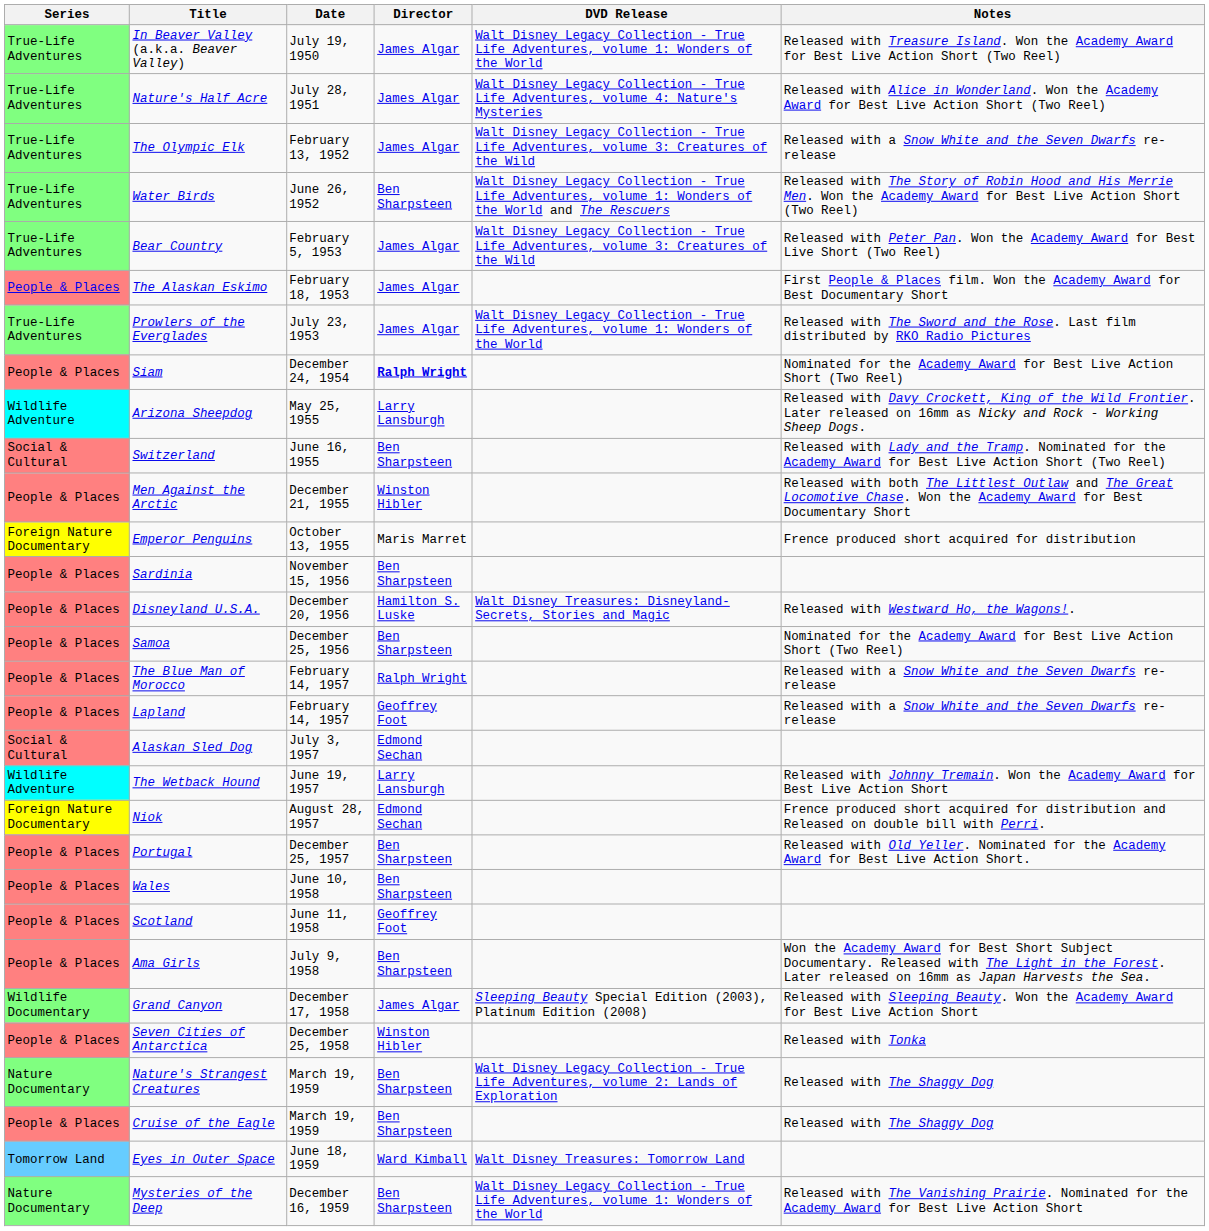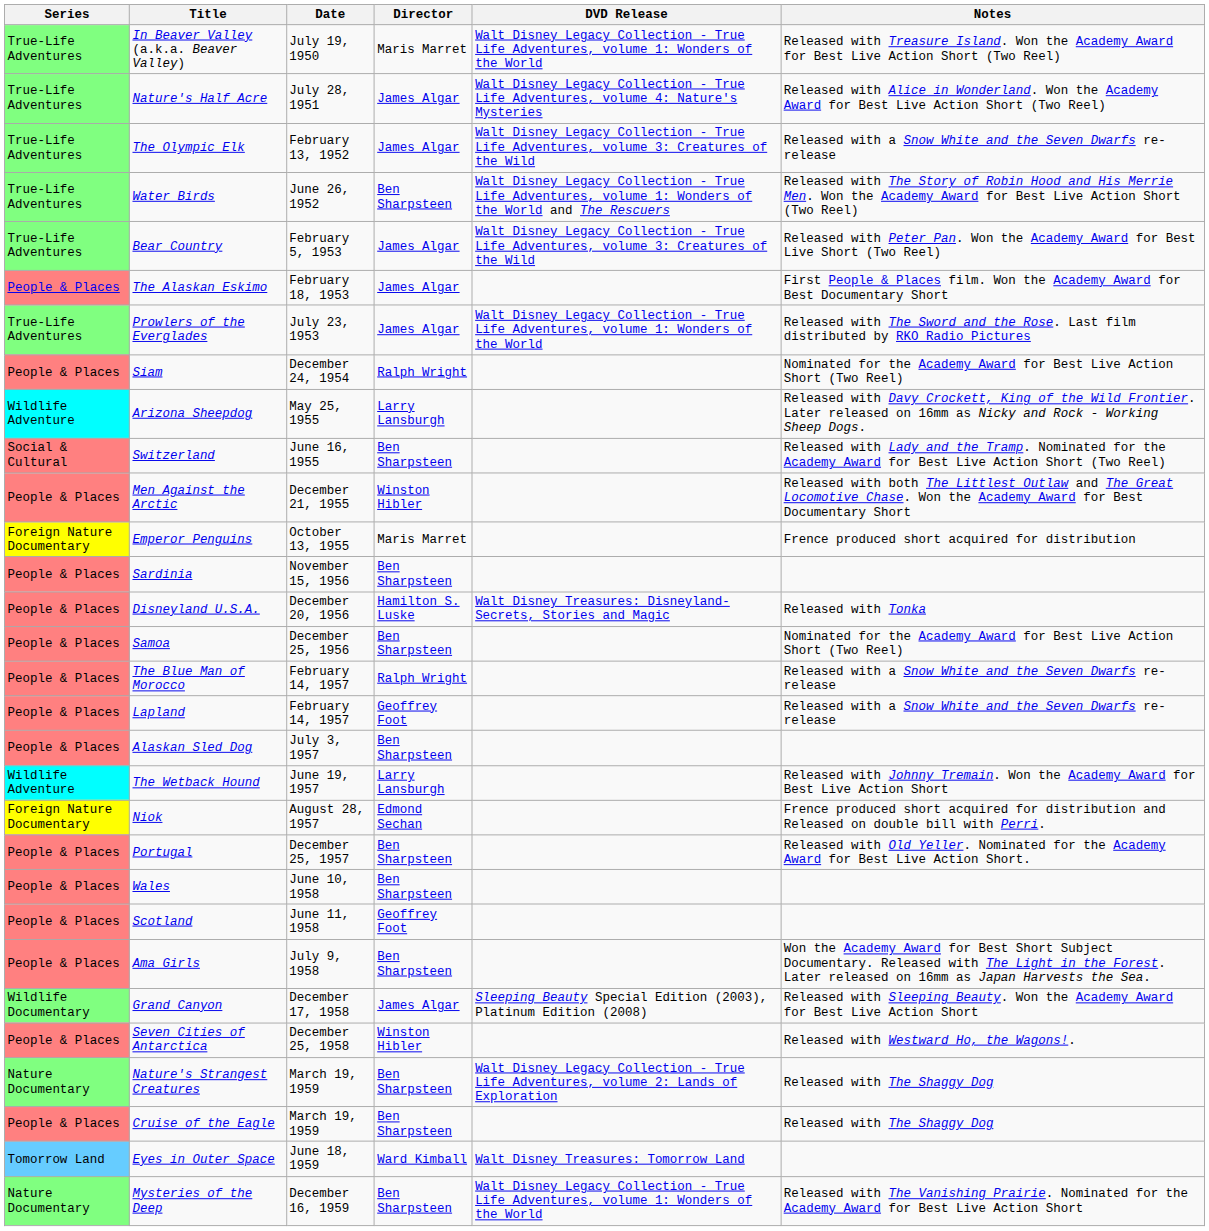 <table class="wikitable sortable">
 <tr>
 <th>Series</th>
 <th>Title</th>
 <th>Date</th>
 <th>Director</th>
 <th>DVD Release</th>
 <th>Notes</th>
 </tr>
 <tr>
 <td bgcolor="#80ff80">True-Life Adventures</td>
 <td><em><a href='#'>In Beaver Valley</a></em> (a.k.a. <em>Beaver Valley</em>)</td>
 <td>July 19, 1950</td>
-<td><a href='#'>James Algar</a></td>
+<td>Maris Marret</td>
 <td><a href='#'>Walt Disney Legacy Collection - True Life Adventures, volume  1: Wonders of the World</a></td>
 <td>Released with <em><a href='#'>Treasure Island</a></em>. Won the <a href='#'>Academy Award</a> for Best Live Action Short (Two Reel)</td>
 </tr>
 <tr>
 <td bgcolor="#80ff80">True-Life Adventures</td>
 <td><em><a href='#'>Nature's Half Acre</a></em></td>
 <td>July 28, 1951</td>
 <td><a href='#'>James Algar</a></td>
 <td><a href='#'>Walt Disney Legacy Collection - True Life Adventures, volume  4: Nature's Mysteries</a></td>
 <td>Released with <em><a href='#'>Alice in Wonderland</a></em>. Won the <a href='#'>Academy Award</a> for Best Live Action Short (Two Reel)</td>
 </tr>
 <tr>
 <td bgcolor="#80ff80">True-Life Adventures</td>
 <td><em><a href='#'>The Olympic Elk</a></em></td>
 <td>February 13, 1952</td>
 <td><a href='#'>James Algar</a></td>
 <td><a href='#'>Walt Disney Legacy Collection - True Life Adventures, volume  3: Creatures of the Wild</a></td>
 <td>Released with a <em><a href='#'>Snow White and the Seven Dwarfs</a></em> re-release</td>
 </tr>
 <tr>
 <td bgcolor="#80ff80">True-Life Adventures</td>
 <td><em><a href='#'>Water Birds</a></em></td>
 <td>June 26, 1952</td>
 <td><a href='#'>Ben Sharpsteen</a></td>
 <td><a href='#'>Walt Disney Legacy Collection - True Life Adventures, volume  1: Wonders of the World</a> and <em><a href='#'>The Rescuers</a></em></td>
 <td>Released with <em><a href='#'>The Story of Robin Hood and His Merrie Men</a></em>. Won the <a href='#'>Academy Award</a> for Best Live Action Short (Two Reel)</td>
 </tr>
 <tr>
 <td bgcolor="#80ff80">True-Life Adventures</td>
 <td><em><a href='#'>Bear Country</a></em></td>
 <td>February 5, 1953</td>
 <td><a href='#'>James Algar</a></td>
 <td><a href='#'>Walt Disney Legacy Collection - True Life Adventures, volume  3: Creatures of the Wild</a></td>
 <td>Released with <em><a href='#'>Peter Pan</a></em>. Won the <a href='#'>Academy Award</a> for Best Live Short (Two Reel)</td>
 </tr>
 <tr>
 <td bgcolor="#ff8080"><a href='#'>People & Places</a></td>
 <td><em><a href='#'>The Alaskan Eskimo</a></em></td>
 <td>February 18, 1953</td>
 <td><a href='#'>James Algar</a></td>
 <td></td>
 <td>First <a href='#'>People & Places</a> film. Won the <a href='#'>Academy Award</a> for Best Documentary Short</td>
 </tr>
 <tr>
 <td bgcolor="#80ff80">True-Life Adventures</td>
 <td><em><a href='#'>Prowlers of the Everglades</a></em></td>
 <td>July 23, 1953</td>
 <td><a href='#'>James Algar</a></td>
 <td><a href='#'>Walt Disney Legacy Collection - True Life Adventures, volume  1: Wonders of the World</a></td>
 <td>Released with <em><a href='#'>The Sword and the Rose</a></em>. Last film distributed by <a href='#'>RKO Radio Pictures</a></td>
 </tr>
 <tr>
 <td bgcolor="#ff8080">People & Places</td>
 <td><em><a href='#'>Siam</a></em></td>
 <td>December 24, 1954</td>
-<td><strong><a href='#'>Ralph Wright</a></strong></td>
+<td><a href='#'>Ralph Wright</a></td>
 <td></td>
 <td>Nominated for the <a href='#'>Academy Award</a> for Best Live Action Short (Two Reel)</td>
 </tr>
 <tr>
 <td bgcolor="#00ffff">Wildlife Adventure</td>
 <td><em><a href='#'>Arizona Sheepdog</a></em></td>
 <td>May 25, 1955</td>
 <td><a href='#'>Larry Lansburgh</a></td>
 <td></td>
 <td>Released with <em><a href='#'>Davy Crockett, King of the Wild Frontier</a></em>. Later released on 16mm as <em>Nicky and Rock - Working Sheep Dogs</em>.</td>
 </tr>
 <tr>
 <td bgcolor="#ff8080">Social & Cultural</td>
 <td><em><a href='#'>Switzerland</a></em></td>
 <td>June 16, 1955</td>
 <td><a href='#'>Ben Sharpsteen</a></td>
 <td></td>
 <td>Released with <em><a href='#'>Lady and the Tramp</a></em>. Nominated for the <a href='#'>Academy Award</a> for Best Live Action Short (Two Reel)</td>
 </tr>
 <tr>
 <td bgcolor="#ff8080">People & Places</td>
 <td><em><a href='#'>Men Against the Arctic</a></em></td>
 <td>December 21, 1955</td>
 <td><a href='#'>Winston Hibler</a></td>
 <td></td>
 <td>Released with both <em><a href='#'>The Littlest Outlaw</a></em> and <em><a href='#'>The Great Locomotive Chase</a></em>. Won the <a href='#'>Academy Award</a> for Best Documentary Short</td>
 </tr>
 <tr>
 <td bgcolor="#FFFF00">Foreign Nature Documentary</td>
 <td><em><a href='#'>Emperor Penguins</a></em></td>
 <td>October 13, 1955</td>
 <td>Maris Marret</td>
 <td></td>
 <td>Frence produced short acquired for distribution</td>
 </tr>
 <tr>
 <td bgcolor="#ff8080">People & Places</td>
 <td><em><a href='#'>Sardinia</a></em></td>
 <td>November 15, 1956</td>
 <td><a href='#'>Ben Sharpsteen</a></td>
 <td></td>
 <td></td>
 </tr>
 <tr>
 <td bgcolor="#ff8080">People & Places</td>
 <td><em><a href='#'>Disneyland U.S.A.</a></em></td>
 <td>December 20, 1956</td>
 <td><a href='#'>Hamilton S. Luske</a></td>
 <td><a href='#'>Walt Disney Treasures: Disneyland-Secrets, Stories and Magic</a></td>
-<td>Released with <em><a href='#'>Westward Ho, the Wagons!</a></em>.</td>
+<td>Released with <em><a href='#'>Tonka</a></em></td>
 </tr>
 <tr>
 <td bgcolor="#ff8080">People & Places</td>
 <td><em><a href='#'>Samoa</a></em></td>
 <td>December 25, 1956</td>
 <td><a href='#'>Ben Sharpsteen</a></td>
 <td></td>
 <td>Nominated for the <a href='#'>Academy Award</a> for Best Live Action Short (Two Reel)</td>
 </tr>
 <tr>
 <td bgcolor="#ff8080">People & Places</td>
 <td><em><a href='#'>The Blue Man of Morocco</a></em></td>
 <td>February 14, 1957</td>
 <td><a href='#'>Ralph Wright</a></td>
 <td></td>
 <td>Released with a <em><a href='#'>Snow White and the Seven Dwarfs</a></em> re-release</td>
 </tr>
 <tr>
 <td bgcolor="#ff8080">People & Places</td>
 <td><em><a href='#'>Lapland</a></em></td>
 <td>February 14, 1957</td>
 <td><a href='#'>Geoffrey Foot</a></td>
 <td></td>
 <td>Released with a <em><a href='#'>Snow White and the Seven Dwarfs</a></em> re-release</td>
 </tr>
 <tr>
-<td bgcolor="#ff8080">Social & Cultural</td>
+<td bgcolor="#ff8080">People & Places</td>
 <td><em><a href='#'>Alaskan Sled Dog</a></em></td>
 <td>July 3, 1957</td>
-<td><a href='#'>Edmond Sechan</a></td>
+<td><a href='#'>Ben Sharpsteen</a></td>
 <td></td>
 <td></td>
 </tr>
 <tr>
 <td bgcolor="#00ffff">Wildlife Adventure</td>
 <td><em><a href='#'>The Wetback Hound</a></em></td>
 <td>June 19, 1957</td>
 <td><a href='#'>Larry Lansburgh</a></td>
 <td></td>
 <td>Released with <em><a href='#'>Johnny Tremain</a></em>. Won the <a href='#'>Academy Award</a> for Best Live Action Short</td>
 </tr>
 <tr>
 <td bgcolor="#FFFF00">Foreign Nature Documentary</td>
 <td><em><a href='#'>Niok</a></em></td>
 <td>August 28, 1957</td>
 <td><a href='#'>Edmond Sechan</a></td>
 <td></td>
 <td>Frence produced short acquired for distribution and Released on double bill with <em><a href='#'>Perri</a></em>.</td>
 </tr>
 <tr>
 <td bgcolor="#ff8080">People & Places</td>
 <td><em><a href='#'>Portugal</a></em></td>
 <td>December 25, 1957</td>
 <td><a href='#'>Ben Sharpsteen</a></td>
 <td></td>
 <td>Released with <em><a href='#'>Old Yeller</a></em>. Nominated for the <a href='#'>Academy Award</a> for Best Live Action Short.</td>
 </tr>
 <tr>
 <td bgcolor="#ff8080">People & Places</td>
 <td><em><a href='#'>Wales</a></em></td>
 <td>June 10, 1958</td>
 <td><a href='#'>Ben Sharpsteen</a></td>
 <td></td>
 <td></td>
 </tr>
 <tr>
 <td bgcolor="#ff8080">People & Places</td>
 <td><em><a href='#'>Scotland</a></em></td>
 <td>June 11, 1958</td>
 <td><a href='#'>Geoffrey Foot</a></td>
 <td></td>
 <td></td>
 </tr>
 <tr>
 <td bgcolor="#ff8080">People & Places</td>
 <td><em><a href='#'>Ama Girls</a></em></td>
 <td>July 9, 1958</td>
 <td><a href='#'>Ben Sharpsteen</a></td>
 <td></td>
 <td>Won the <a href='#'>Academy Award</a> for Best Short Subject Documentary. Released with <em><a href='#'>The Light in the Forest</a></em>. Later released on 16mm as <em>Japan Harvests the Sea</em>.</td>
 </tr>
 <tr>
 <td bgcolor="#80ff80">Wildlife Documentary</td>
 <td><em><a href='#'>Grand Canyon</a></em></td>
 <td>December 17, 1958</td>
 <td><a href='#'>James Algar</a></td>
 <td><em><a href='#'>Sleeping Beauty</a></em> Special Edition (2003), Platinum Edition (2008)</td>
 <td>Released with <em><a href='#'>Sleeping Beauty</a></em>. Won the <a href='#'>Academy Award</a> for Best Live Action Short</td>
 </tr>
 <tr>
 <td bgcolor="#ff8080">People & Places</td>
 <td><em><a href='#'>Seven Cities of Antarctica</a></em></td>
 <td>December 25, 1958</td>
 <td><a href='#'>Winston Hibler</a></td>
 <td></td>
-<td>Released with <em><a href='#'>Tonka</a></em></td>
+<td>Released with <em><a href='#'>Westward Ho, the Wagons!</a></em>.</td>
 </tr>
 <tr>
 <td bgcolor="#80ff80">Nature Documentary</td>
 <td><em><a href='#'>Nature's Strangest Creatures</a></em></td>
 <td>March 19, 1959</td>
 <td><a href='#'>Ben Sharpsteen</a></td>
 <td><a href='#'>Walt Disney Legacy Collection - True Life Adventures, volume  2: Lands of Exploration</a></td>
 <td>Released with <em><a href='#'>The Shaggy Dog</a></em></td>
 </tr>
 <tr>
 <td bgcolor="#ff8080">People & Places</td>
 <td><em><a href='#'>Cruise of the Eagle</a></em> </td>
 <td>March 19, 1959</td>
 <td><a href='#'>Ben Sharpsteen</a></td>
 <td></td>
 <td>Released with <em><a href='#'>The Shaggy Dog</a></em></td>
 </tr>
 <tr>
 <td bgcolor="#66ccff">Tomorrow Land</td>
 <td><em><a href='#'>Eyes in Outer Space</a></em></td>
 <td>June 18, 1959</td>
 <td><a href='#'>Ward Kimball</a></td>
 <td><a href='#'>Walt Disney Treasures: Tomorrow Land</a></td>
 </tr>
 <tr>
 <td bgcolor="#80ff80">Nature Documentary</td>
 <td><em><a href='#'>Mysteries of the Deep</a></em></td>
 <td>December 16, 1959</td>
 <td><a href='#'>Ben Sharpsteen</a></td>
 <td><a href='#'>Walt Disney Legacy Collection - True Life Adventures, volume  1: Wonders of the World</a></td>
 <td>Released with <em><a href='#'>The Vanishing Prairie</a></em>. Nominated for the <a href='#'>Academy Award</a> for Best Live Action Short</td>
 </tr>
 </table>
